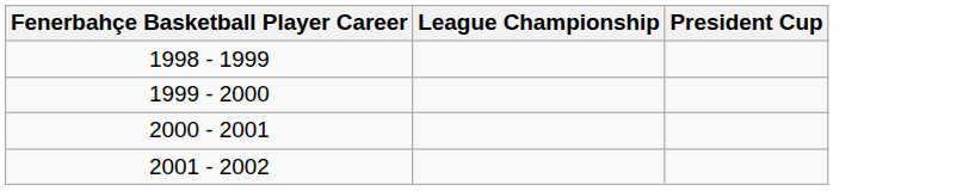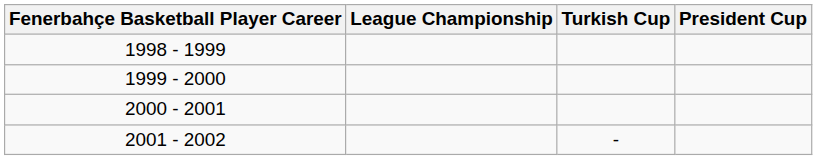 <table class="wikitable">
 <tr>
 <th> Fenerbahçe Basketball Player Career</th>
 <th>League Championship</th>
+<th>Turkish Cup</th>
 <th>President Cup</th>
 </tr>
 <tr>
 <td align=center>1998 - 1999</td>
+<td align=center></td>
 <td align=center></td>
 <td align=center></td>
 </tr>
 <tr>
 <td align=center>1999 - 2000</td>
 <td align=center></td>
 <td align=center></td>
+<td align=center></td>
 </tr>
 <tr>
 <td align=center>2000 - 2001</td>
+<td align=center></td>
 <td align=center></td>
 <td align=center></td>
 </tr>
 <tr>
 <td align=center>2001 - 2002</td>
 <td align=center></td>
+<td align=center>-</td>
 <td align=center></td>
 </tr>
 </table>
